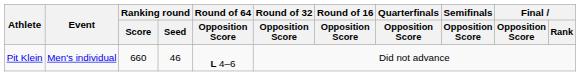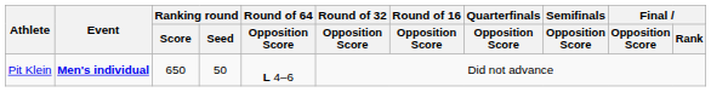 <table class="wikitable" style="font-size:90%; text-align:center">
 <tr>
 <th rowspan=2>Athlete</th>
 <th rowspan=2>Event</th>
 <th colspan="2">Ranking round</th>
 <th>Round of 64</th>
 <th>Round of 32</th>
 <th>Round of 16</th>
 <th>Quarterfinals</th>
 <th>Semifinals</th>
 <th colspan="2">Final / </th>
 </tr>
 <tr style="font-size:95%">
 <th>Score</th>
 <th>Seed</th>
 <th>Opposition<br>Score</th>
 <th>Opposition<br>Score</th>
 <th>Opposition<br>Score</th>
 <th>Opposition<br>Score</th>
 <th>Opposition<br>Score</th>
 <th>Opposition<br>Score</th>
 <th>Rank</th>
 </tr>
 <tr align=center>
 <td align=left><a href='#'>Pit Klein</a></td>
-<td align=left><a href='#'>Men's individual</a></td>
-<td>660</td>
-<td>46</td>
+<td align=left><strong><a href='#'>Men's individual</a></strong></td>
+<td>650</td>
+<td>50</td>
 <td><br><strong>L</strong> 4–6</td>
 <td colspan="6">Did not advance</td>
 </tr>
 </table>
